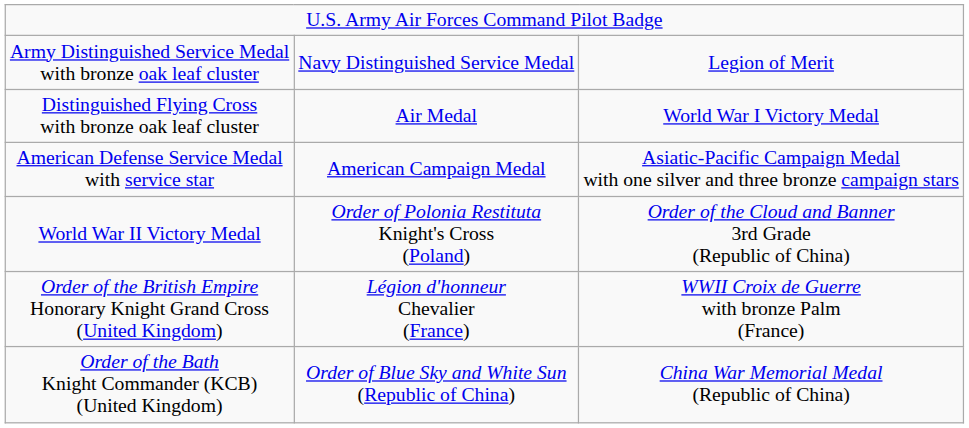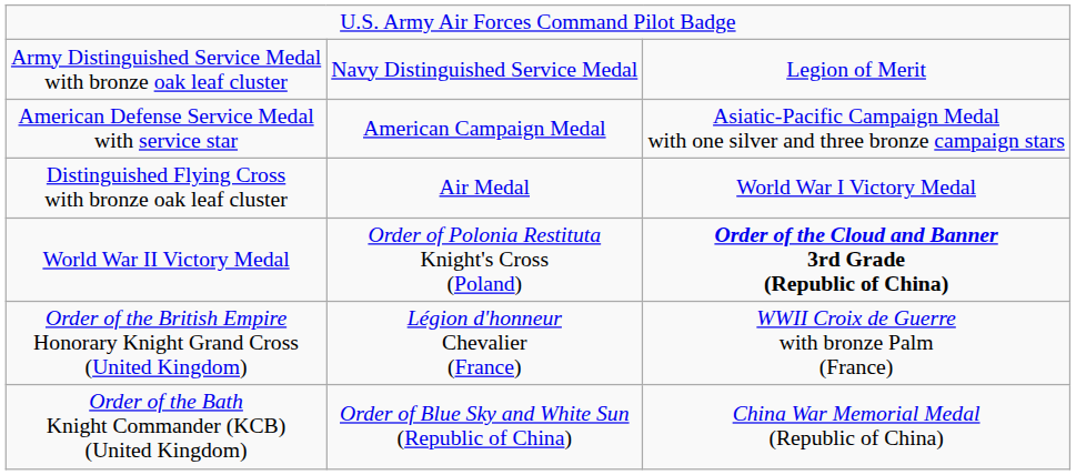 <table class="wikitable" style="margin:1em auto; text-align:center;">
 <tr>
 <td colspan="3"><a href='#'>U.S. Army Air Forces Command Pilot Badge</a></td>
 </tr>
 <tr>
 <td><a href='#'>Army Distinguished Service Medal</a><br>with bronze <a href='#'>oak leaf cluster</a></td>
 <td><a href='#'>Navy Distinguished Service Medal</a></td>
 <td><a href='#'>Legion of Merit</a></td>
 </tr>
 <tr>
+<td><a href='#'>American Defense Service Medal</a><br>with <a href='#'>service star</a></td>
+<td><a href='#'>American Campaign Medal</a></td>
+<td><a href='#'>Asiatic-Pacific Campaign Medal</a><br>with one silver and three bronze <a href='#'>campaign stars</a></td>
+</tr>
+<tr>
 <td><a href='#'>Distinguished Flying Cross</a><br>with bronze oak leaf cluster</td>
 <td><a href='#'>Air Medal</a></td>
 <td><a href='#'>World War I Victory Medal</a></td>
 </tr>
 <tr>
-<td><a href='#'>American Defense Service Medal</a><br>with <a href='#'>service star</a></td>
-<td><a href='#'>American Campaign Medal</a></td>
-<td><a href='#'>Asiatic-Pacific Campaign Medal</a><br>with one silver and three bronze <a href='#'>campaign stars</a></td>
-</tr>
-<tr>
 <td><a href='#'>World War II Victory Medal</a></td>
 <td><em><a href='#'>Order of Polonia Restituta</a></em><br>Knight's Cross<br>(<a href='#'>Poland</a>)</td>
-<td><em><a href='#'>Order of the Cloud and Banner</a></em><br> 3rd Grade<br>(Republic of China)</td>
+<td><strong><em><a href='#'>Order of the Cloud and Banner</a></em><br> 3rd Grade<br>(Republic of China)</strong></td>
 </tr>
 <tr>
 <td><em><a href='#'>Order of the British Empire</a></em><br>Honorary Knight Grand Cross<br>(<a href='#'>United Kingdom</a>)</td>
 <td><em><a href='#'>Légion d'honneur</a></em><br>Chevalier<br>(<a href='#'>France</a>)</td>
 <td><em><a href='#'>WWII Croix de Guerre</a></em><br>with bronze Palm<br>(France)</td>
 </tr>
 <tr>
 <td><em><a href='#'>Order of the Bath</a></em><br>Knight Commander (KCB)<br>(United Kingdom)</td>
 <td><em><a href='#'>Order of Blue Sky and White Sun</a></em><br>(<a href='#'>Republic of China</a>)</td>
 <td><em><a href='#'>China War Memorial Medal</a></em><br>(Republic of China)</td>
 </tr>
 </table>
